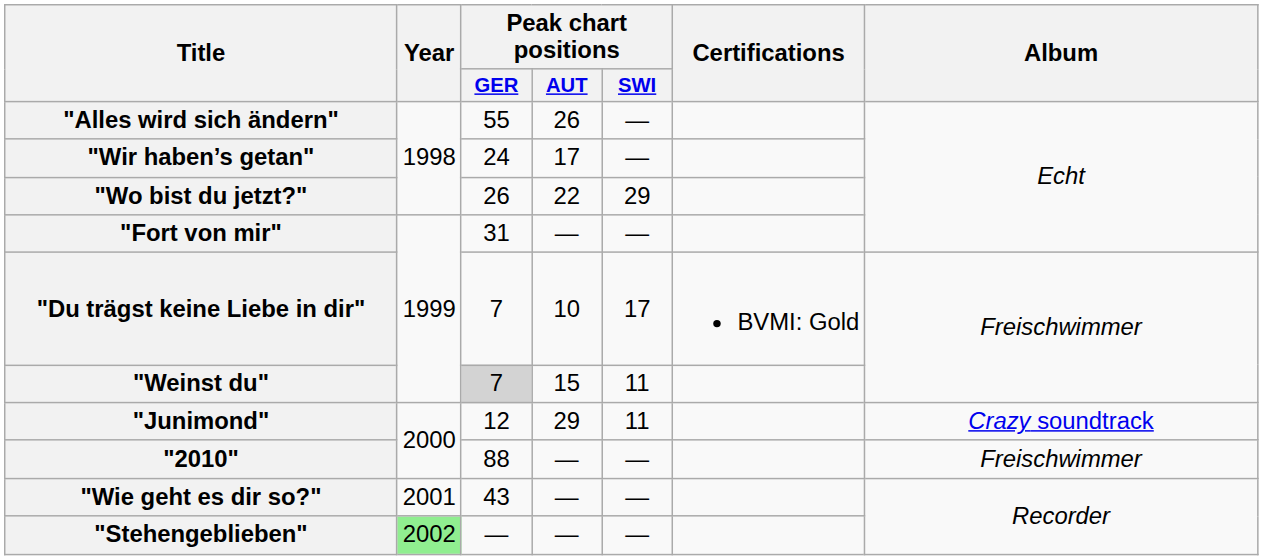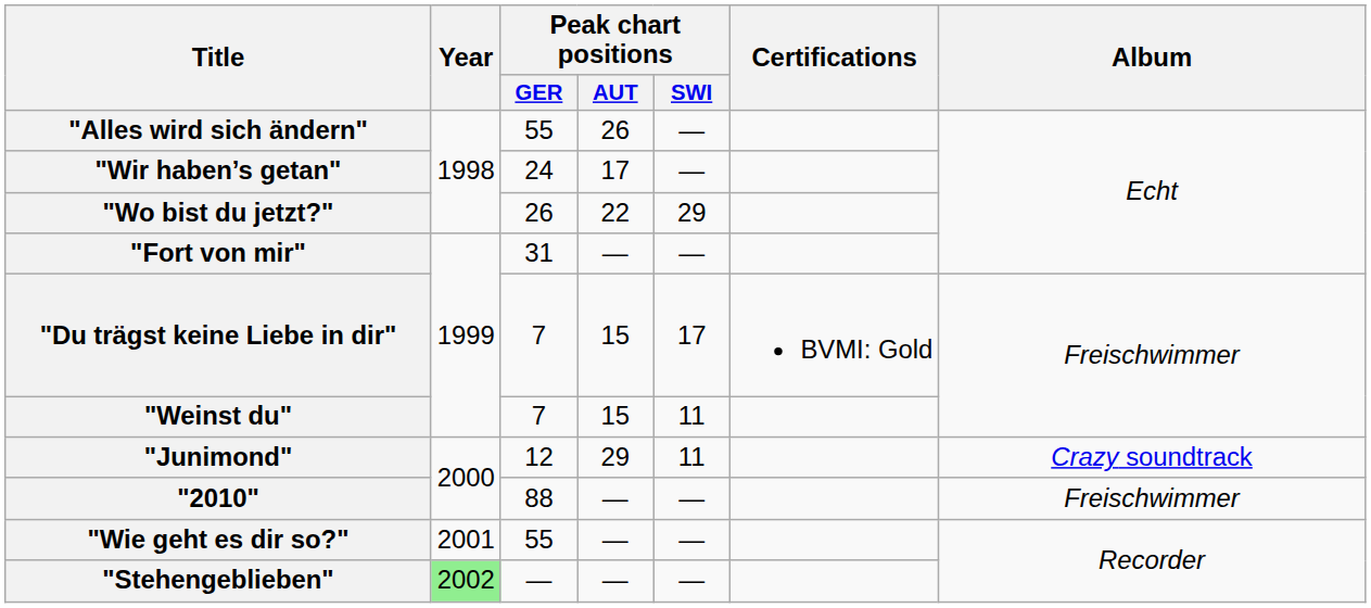 <table class="wikitable plainrowheaders" style="text-align:center;">
 <tr>
 <th scope="col" rowspan="2" style="width:16em;">Title</th>
 <th scope="col" rowspan="2">Year</th>
 <th scope="col" colspan="3">Peak chart positions</th>
 <th scope="col" rowspan="2">Certifications</th>
 <th scope="col" rowspan="2" style="width:16em;">Album</th>
 </tr>
 <tr>
 <th style="width:3em;font-size:85%"><a href='#'>GER</a><br></th>
 <th style="width:3em;font-size:85%"><a href='#'>AUT</a><br></th>
 <th style="width:3em;font-size:85%"><a href='#'>SWI</a><br></th>
 </tr>
 <tr>
 <th scope="row">"Alles wird sich ändern"</th>
 <td rowspan="3">1998</td>
 <td>55</td>
 <td>26</td>
 <td>—</td>
 <td></td>
 <td rowspan="4"><em>Echt</em></td>
 </tr>
 <tr>
 <th scope="row">"Wir haben’s getan"</th>
 <td>24</td>
 <td>17</td>
 <td>—</td>
 <td></td>
 </tr>
 <tr>
 <th scope="row">"Wo bist du jetzt?"</th>
 <td>26</td>
 <td>22</td>
 <td>29</td>
 <td></td>
 </tr>
 <tr>
 <th scope="row">"Fort von mir"</th>
 <td rowspan="3">1999</td>
 <td>31</td>
 <td>—</td>
 <td>—</td>
 <td></td>
 </tr>
 <tr>
 <th scope="row">"Du trägst keine Liebe in dir"</th>
 <td>7</td>
-<td>10</td>
+<td>15</td>
 <td>17</td>
 <td><br><ul><li>BVMI: Gold</li></ul></td>
 <td rowspan="2"><em>Freischwimmer</em></td>
 </tr>
 <tr>
 <th scope="row">"Weinst du"</th>
-<td style="background: lightgrey;">7</td>
+<td>7</td>
 <td>15</td>
 <td>11</td>
 <td></td>
 </tr>
 <tr>
 <th scope="row">"Junimond"</th>
 <td rowspan="2">2000</td>
 <td>12</td>
 <td>29</td>
 <td>11</td>
 <td></td>
 <td><a href='#'><em>Crazy</em> soundtrack</a></td>
 </tr>
 <tr>
 <th scope="row">"2010"</th>
 <td>88</td>
 <td>—</td>
 <td>—</td>
 <td></td>
 <td><em>Freischwimmer</em></td>
 </tr>
 <tr>
 <th scope="row">"Wie geht es dir so?"</th>
 <td>2001</td>
-<td>43</td>
+<td>55</td>
 <td>—</td>
 <td>—</td>
 <td></td>
 <td rowspan="2"><em>Recorder</em></td>
 </tr>
 <tr>
 <th scope="row">"Stehengeblieben"</th>
 <td style="background: lightgreen;">2002</td>
 <td>—</td>
 <td>—</td>
 <td>—</td>
 <td></td>
 </tr>
 </table>
